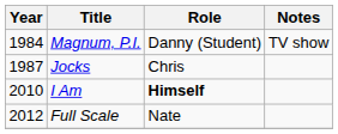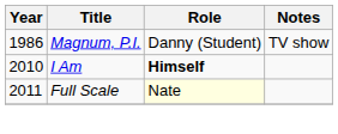 <table class="wikitable">
 <tr>
 <th>Year</th>
 <th>Title</th>
 <th>Role</th>
 <th>Notes</th>
 </tr>
 <tr>
-<td>1984</td>
+<td>1986</td>
 <td><em><a href='#'>Magnum, P.I.</a></em></td>
 <td>Danny (Student)</td>
 <td>TV show</td>
-</tr>
-<tr>
-<td>1987</td>
-<td><em><a href='#'>Jocks</a></em></td>
-<td>Chris</td>
-<td></td>
 </tr>
 <tr>
 <td>2010</td>
 <td><em><a href='#'>I Am</a></em></td>
 <td><strong>Himself</strong></td>
 <td></td>
 </tr>
 <tr>
-<td>2012</td>
+<td>2011</td>
 <td><em>Full Scale</em></td>
-<td>Nate</td>
+<td style="background: lightyellow;">Nate</td>
 <td></td>
 </tr>
 <tr>
 </tr>
 </table>
